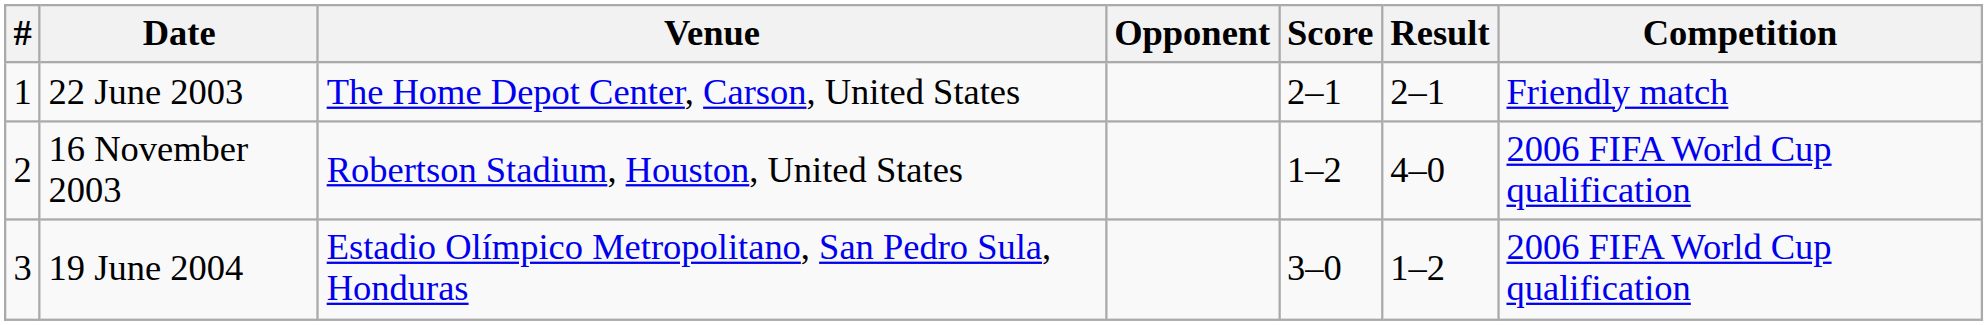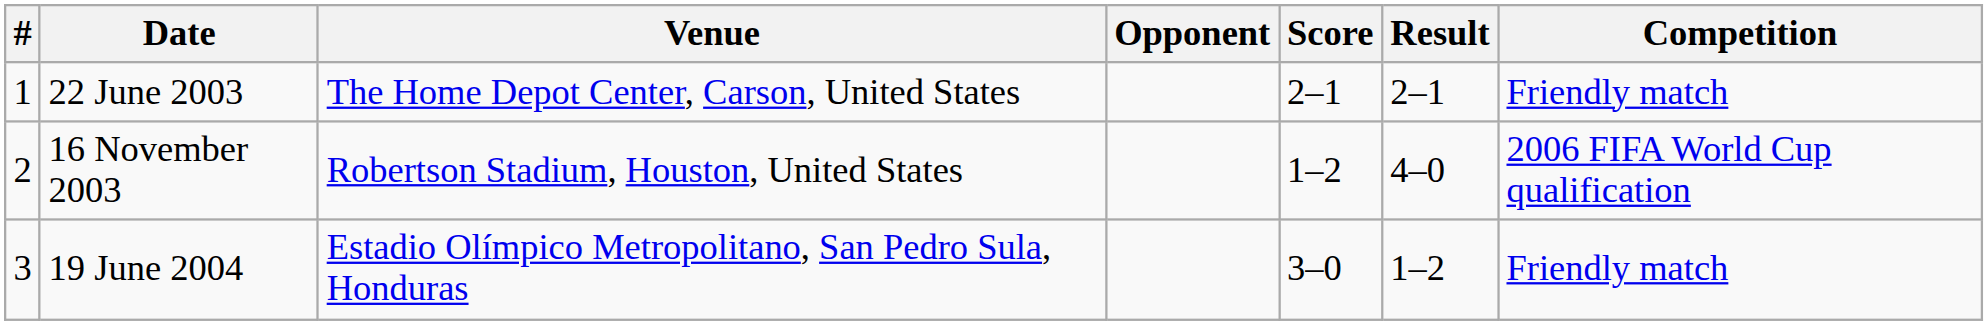 <table class="wikitable">
 <tr>
 <th>#</th>
 <th>Date</th>
 <th>Venue</th>
 <th>Opponent</th>
 <th>Score</th>
 <th>Result</th>
 <th>Competition</th>
 </tr>
 <tr>
 <td>1</td>
 <td>22 June 2003</td>
 <td><a href='#'>The Home Depot Center</a>, <a href='#'>Carson</a>, United States</td>
 <td></td>
 <td>2–1</td>
 <td>2–1</td>
 <td><a href='#'>Friendly match</a></td>
 </tr>
 <tr>
 <td>2</td>
 <td>16 November 2003</td>
 <td><a href='#'>Robertson Stadium</a>, <a href='#'>Houston</a>, United States</td>
 <td></td>
 <td>1–2</td>
 <td>4–0</td>
 <td><a href='#'>2006 FIFA World Cup qualification</a></td>
 </tr>
 <tr>
 <td>3</td>
 <td>19 June 2004</td>
 <td><a href='#'>Estadio Olímpico Metropolitano</a>, <a href='#'>San Pedro Sula</a>, <a href='#'>Honduras</a></td>
 <td></td>
 <td>3–0</td>
 <td>1–2</td>
-<td><a href='#'>2006 FIFA World Cup qualification</a></td>
+<td><a href='#'>Friendly match</a></td>
 </tr>
 </table>
